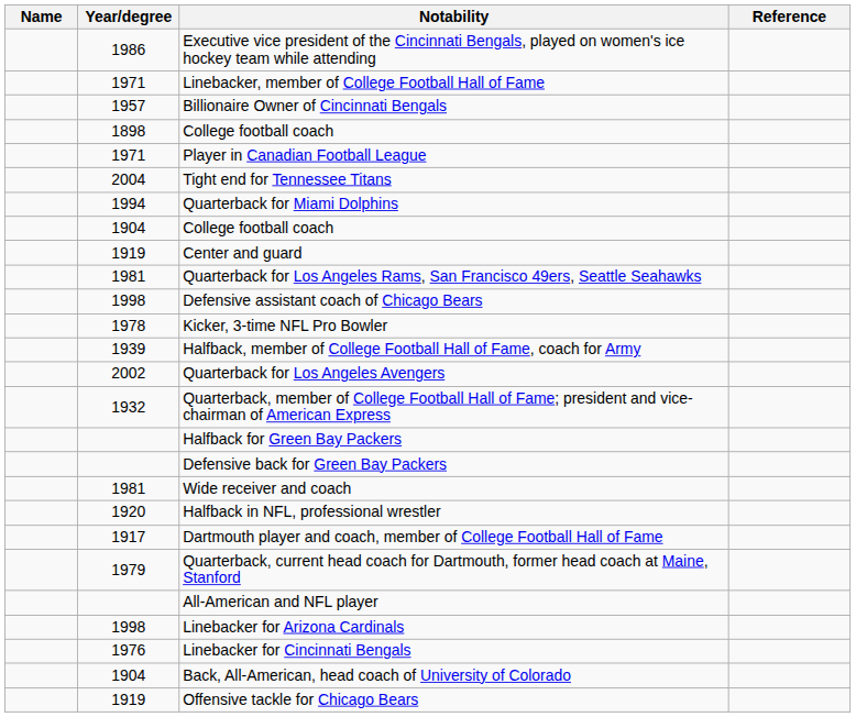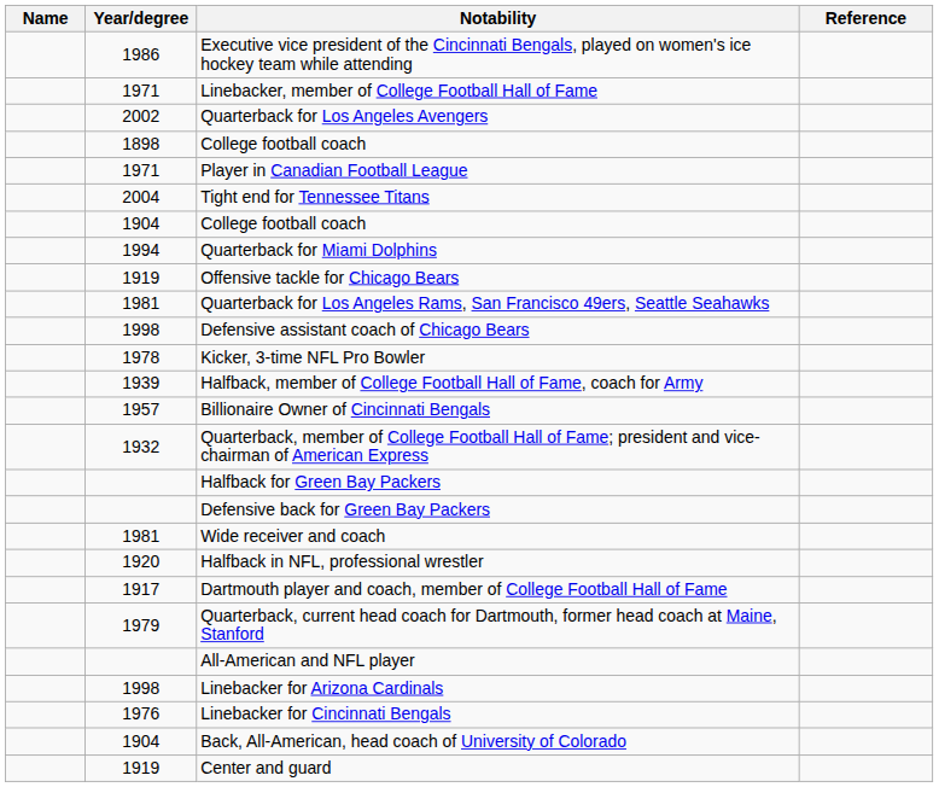 <table class="wikitable sortable" style="width:100%">
 <tr>
 <th style="width:*;">Name</th>
 <th style="width:12%;">Year/degree</th>
 <th style="width:65%;" class="unsortable">Notability</th>
 <th style="width:*;" class="unsortable">Reference</th>
 </tr>
 <tr>
 <td></td>
 <td style="text-align:center;">1986</td>
 <td>Executive vice president of the <a href='#'>Cincinnati Bengals</a>, played on women's ice hockey team while attending</td>
 <td style="text-align:center;"></td>
 </tr>
 <tr>
 <td></td>
 <td style="text-align:center;">1971</td>
 <td>Linebacker, member of <a href='#'>College Football Hall of Fame</a></td>
 <td style="text-align:center;"></td>
 </tr>
 <tr>
 <td></td>
-<td style="text-align:center;">1957</td>
-<td>Billionaire Owner of <a href='#'>Cincinnati Bengals</a></td>
-<td></td>
+<td style="text-align:center;">2002</td>
+<td>Quarterback for <a href='#'>Los Angeles Avengers</a></td>
+<td style="text-align:center;"></td>
 </tr>
 <tr>
 <td></td>
 <td style="text-align:center;">1898</td>
 <td>College football coach</td>
 <td style="text-align:center;"></td>
 </tr>
 <tr>
 <td></td>
 <td style="text-align:center;">1971</td>
 <td>Player in <a href='#'>Canadian Football League</a></td>
 <td style="text-align:center;"></td>
 </tr>
 <tr>
 <td></td>
 <td style="text-align:center;">2004</td>
 <td>Tight end for <a href='#'>Tennessee Titans</a></td>
 <td style="text-align:center;"></td>
 </tr>
 <tr>
 <td></td>
+<td style="text-align:center;">1904</td>
+<td>College football coach</td>
+<td style="text-align:center;"></td>
+</tr>
+<tr>
+<td></td>
 <td style="text-align:center;">1994</td>
 <td>Quarterback for <a href='#'>Miami Dolphins</a></td>
 <td style="text-align:center;"></td>
 </tr>
 <tr>
 <td></td>
-<td style="text-align:center;">1904</td>
-<td>College football coach</td>
-<td style="text-align:center;"></td>
-</tr>
-<tr>
-<td></td>
 <td style="text-align:center;">1919</td>
-<td>Center and guard</td>
+<td>Offensive tackle for <a href='#'>Chicago Bears</a></td>
 <td style="text-align:center;"></td>
 </tr>
 <tr>
 <td></td>
 <td style="text-align:center;">1981</td>
 <td>Quarterback for <a href='#'>Los Angeles Rams</a>, <a href='#'>San Francisco 49ers</a>, <a href='#'>Seattle Seahawks</a></td>
 <td style="text-align:center;"></td>
 </tr>
 <tr>
 <td></td>
 <td style="text-align:center;">1998</td>
 <td>Defensive assistant coach of <a href='#'>Chicago Bears</a></td>
 <td style="text-align:center;"></td>
 </tr>
 <tr>
 <td></td>
 <td style="text-align:center;">1978</td>
 <td>Kicker, 3-time NFL Pro Bowler</td>
 <td style="text-align:center;"></td>
 </tr>
 <tr>
 <td></td>
 <td style="text-align:center;">1939</td>
 <td>Halfback, member of <a href='#'>College Football Hall of Fame</a>, coach for <a href='#'>Army</a></td>
 <td style="text-align:center;"></td>
 </tr>
 <tr>
 <td></td>
-<td style="text-align:center;">2002</td>
-<td>Quarterback for <a href='#'>Los Angeles Avengers</a></td>
-<td style="text-align:center;"></td>
+<td style="text-align:center;">1957</td>
+<td>Billionaire Owner of <a href='#'>Cincinnati Bengals</a></td>
+<td></td>
 </tr>
 <tr>
 <td></td>
 <td style="text-align:center;">1932</td>
 <td>Quarterback, member of <a href='#'>College Football Hall of Fame</a>; president and vice-chairman of <a href='#'>American Express</a></td>
 <td style="text-align:center;"></td>
 </tr>
 <tr>
 <td></td>
 <td style="text-align:center;"></td>
 <td>Halfback for <a href='#'>Green Bay Packers</a></td>
 <td style="text-align:center;"></td>
 </tr>
 <tr>
 <td></td>
 <td style="text-align:center;"></td>
 <td>Defensive back for <a href='#'>Green Bay Packers</a></td>
 <td style="text-align:center;"></td>
 </tr>
 <tr>
 <td></td>
 <td style="text-align:center;">1981</td>
 <td>Wide receiver and coach</td>
 <td style="text-align:center;"></td>
 </tr>
 <tr>
 <td></td>
 <td style="text-align:center;">1920</td>
 <td>Halfback in NFL, professional wrestler</td>
 <td style="text-align:center;"></td>
 </tr>
 <tr>
 <td></td>
 <td style="text-align:center;">1917</td>
 <td>Dartmouth player and coach, member of <a href='#'>College Football Hall of Fame</a></td>
 <td style="text-align:center;"></td>
 </tr>
 <tr>
 <td></td>
 <td style="text-align:center;">1979</td>
 <td>Quarterback, current head coach for Dartmouth, former head coach at <a href='#'>Maine</a>, <a href='#'>Stanford</a></td>
 <td style="text-align:center;"></td>
 </tr>
 <tr>
 <td></td>
 <td style="text-align:center;"></td>
 <td>All-American and NFL player</td>
 <td></td>
 </tr>
 <tr>
 <td></td>
 <td style="text-align:center;">1998</td>
 <td>Linebacker for <a href='#'>Arizona Cardinals</a></td>
 <td style="text-align:center;"></td>
 </tr>
 <tr>
 <td></td>
 <td style="text-align:center;">1976</td>
 <td>Linebacker for <a href='#'>Cincinnati Bengals</a></td>
 <td style="text-align:center;"></td>
 </tr>
 <tr>
 <td></td>
 <td style="text-align:center;">1904</td>
 <td>Back, All-American, head coach of <a href='#'>University of Colorado</a></td>
 <td style="text-align:center;"></td>
 </tr>
 <tr>
 <td></td>
 <td style="text-align:center;">1919</td>
-<td>Offensive tackle for <a href='#'>Chicago Bears</a></td>
+<td>Center and guard</td>
 <td style="text-align:center;"></td>
 </tr>
 </table>
